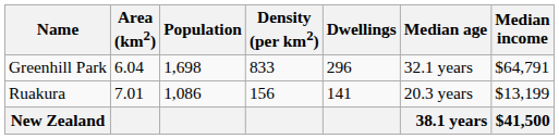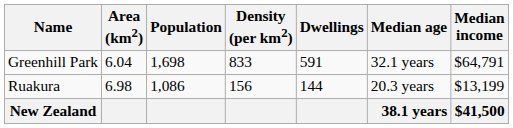 <table class="wikitable defaultright col1left">
 <tr>
 <th>Name</th>
 <th>Area<br>(km<sup>2</sup>)</th>
 <th>Population</th>
 <th>Density<br>(per km<sup>2</sup>)</th>
 <th>Dwellings</th>
 <th>Median age</th>
 <th>Median<br>income</th>
 </tr>
 <tr>
 <td>Greenhill Park</td>
 <td>6.04</td>
 <td>1,698</td>
 <td>833</td>
-<td>296</td>
+<td>591</td>
 <td>32.1 years</td>
 <td>$64,791</td>
 </tr>
 <tr>
 <td>Ruakura</td>
-<td>7.01</td>
+<td>6.98</td>
 <td>1,086</td>
 <td>156</td>
-<td>141</td>
+<td>144</td>
 <td>20.3 years</td>
 <td>$13,199</td>
 </tr>
 <tr>
 <th>New Zealand</th>
 <th></th>
 <th></th>
 <th></th>
 <th></th>
 <th style="text-align:right;">38.1 years</th>
 <th style="text-align:right;">$41,500</th>
 </tr>
 </table>
